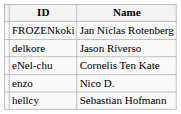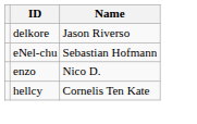 <table class="wikitable">
 <tr>
 <th></th>
 <th>ID</th>
 <th>Name</th>
-</tr>
-<tr>
-<td></td>
-<td>FROZENkoki</td>
-<td>Jan Niclas Rotenberg</td>
 </tr>
 <tr>
 <td></td>
 <td>delkore</td>
 <td>Jason Riverso</td>
 </tr>
 <tr>
 <td></td>
 <td>eNel-chu</td>
-<td>Cornelis Ten Kate</td>
+<td>Sebastian Hofmann</td>
 </tr>
 <tr>
 <td></td>
 <td>enzo</td>
 <td>Nico D.</td>
 </tr>
 <tr>
 <td></td>
 <td>hellcy</td>
-<td>Sebastian Hofmann</td>
+<td>Cornelis Ten Kate</td>
 </tr>
 </table>
